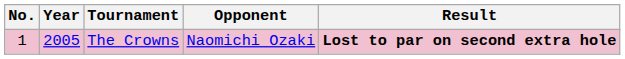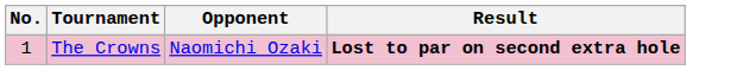 <table class="wikitable" style="font-size:95%;">
 <tr>
 <th>No.</th>
-<th>Year</th>
 <th>Tournament</th>
 <th>Opponent</th>
 <th>Result</th>
 </tr>
 <tr style="background:#F2C1D1;">
 <td align=center>1</td>
-<td><a href='#'>2005</a></td>
 <td><a href='#'>The Crowns</a></td>
 <td> <a href='#'>Naomichi Ozaki</a></td>
 <td><strong>Lost to par on second extra hole</strong></td>
 </tr>
 </table>
